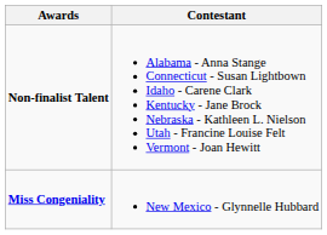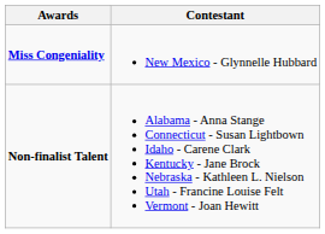 <table class="wikitable">
 <tr>
 <th>Awards</th>
 <th>Contestant</th>
 </tr>
 <tr>
+<td><strong><a href='#'>Miss Congeniality</a></strong></td>
+<td><br><ul><li> <a href='#'>New Mexico</a> - Glynnelle Hubbard</li></ul></td>
+</tr>
+<tr>
 <td><strong>Non-finalist Talent</strong></td>
 <td><br><ul><li> <a href='#'>Alabama</a> - Anna Stange</li><li> <a href='#'>Connecticut</a> - Susan Lightbown</li><li> <a href='#'>Idaho</a> - Carene Clark</li><li> <a href='#'>Kentucky</a> - Jane Brock</li><li> <a href='#'>Nebraska</a> - Kathleen L. Nielson</li><li> <a href='#'>Utah</a> - Francine Louise Felt</li><li> <a href='#'>Vermont</a> - Joan Hewitt</li></ul></td>
 </tr>
-<tr>
-<td><strong><a href='#'>Miss Congeniality</a></strong></td>
-<td><br><ul><li> <a href='#'>New Mexico</a> - Glynnelle Hubbard</li></ul></td>
-</tr>
 </table>
